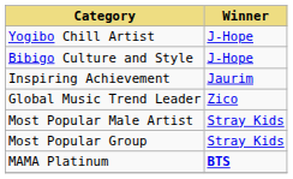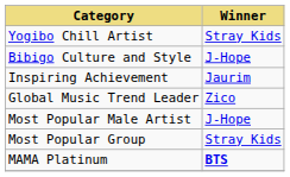 <table class="wikitable">
 <tr>
 <th colspan="2" style="background:#EEDD82">Category</th>
 <th style="background:#EEDD82">Winner</th>
 </tr>
 <tr>
 <td colspan="2"><a href='#'>Yogibo</a> Chill Artist</td>
-<td><a href='#'>J-Hope</a></td>
+<td><a href='#'>Stray Kids</a></td>
 </tr>
 <tr>
 <td colspan="2"><a href='#'>Bibigo</a> Culture and Style</td>
 <td><a href='#'>J-Hope</a></td>
 </tr>
 <tr>
 <td colspan="2">Inspiring Achievement</td>
 <td><a href='#'>Jaurim</a></td>
 </tr>
 <tr>
 <td colspan="2">Global Music Trend Leader</td>
 <td><a href='#'>Zico</a></td>
 </tr>
 <tr>
 <td colspan="2">Most Popular Male Artist</td>
-<td><a href='#'>Stray Kids</a></td>
+<td><a href='#'>J-Hope</a></td>
 </tr>
 <tr>
 <td colspan="2">Most Popular Group</td>
 <td><a href='#'>Stray Kids</a></td>
 </tr>
 <tr>
 <td colspan="2">MAMA Platinum</td>
 <td><strong><a href='#'>BTS</a></strong></td>
 </tr>
 <tr>
 </tr>
 </table>
